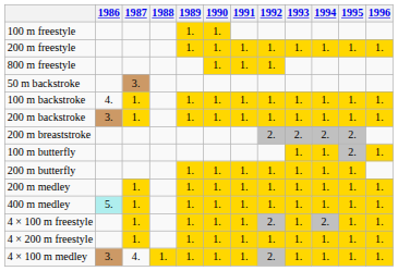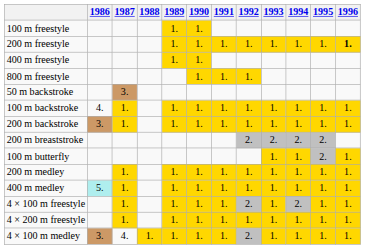 <table class="wikitable">
 <tr>
 <th></th>
 <th><a href='#'>1986</a></th>
 <th><a href='#'>1987</a></th>
 <th><a href='#'>1988</a></th>
 <th><a href='#'>1989</a></th>
 <th><a href='#'>1990</a></th>
 <th><a href='#'>1991</a></th>
 <th><a href='#'>1992</a></th>
 <th><a href='#'>1993</a></th>
 <th><a href='#'>1994</a></th>
 <th><a href='#'>1995</a></th>
 <th><a href='#'>1996</a></th>
 </tr>
 <tr>
 <td>100 m freestyle</td>
 <td></td>
 <td></td>
 <td></td>
 <td style="text-align:center; background:gold;">1.</td>
 <td style="text-align:center; background:gold;">1.</td>
 <td></td>
 <td></td>
 <td></td>
 <td></td>
 <td></td>
 <td></td>
 </tr>
 <tr>
 <td>200 m freestyle</td>
 <td></td>
 <td></td>
 <td></td>
 <td style="text-align:center; background:gold;">1.</td>
 <td style="text-align:center; background:gold;">1.</td>
 <td style="text-align:center; background:gold;">1.</td>
 <td style="text-align:center; background:gold;">1.</td>
 <td style="text-align:center; background:gold;">1.</td>
 <td style="text-align:center; background:gold;">1.</td>
 <td style="text-align:center; background:gold;">1.</td>
+<td style="text-align:center; background:gold;"><strong>1.</strong></td>
+</tr>
+<tr>
+<td>400 m freestyle</td>
+<td></td>
+<td></td>
+<td></td>
 <td style="text-align:center; background:gold;">1.</td>
+<td style="text-align:center; background:gold;">1.</td>
+<td></td>
+<td></td>
+<td></td>
+<td></td>
+<td></td>
+<td></td>
 </tr>
 <tr>
 <td>800 m freestyle</td>
 <td></td>
 <td></td>
 <td></td>
 <td></td>
 <td style="text-align:center; background:gold;">1.</td>
 <td style="text-align:center; background:gold;">1.</td>
 <td style="text-align:center; background:gold;">1.</td>
 <td></td>
 <td></td>
 <td></td>
 <td></td>
 </tr>
 <tr>
 <td>50 m backstroke</td>
 <td></td>
 <td style="text-align:center; background:#c96;">3.</td>
 <td></td>
 <td></td>
 <td></td>
 <td></td>
 <td></td>
 <td></td>
 <td></td>
 <td></td>
 <td></td>
 </tr>
 <tr>
 <td>100 m backstroke</td>
 <td style="text-align:center;">4.</td>
 <td style="text-align:center; background:gold;">1.</td>
 <td></td>
 <td style="text-align:center; background:gold;">1.</td>
 <td style="text-align:center; background:gold;">1.</td>
 <td style="text-align:center; background:gold;">1.</td>
 <td style="text-align:center; background:gold;">1.</td>
 <td style="text-align:center; background:gold;">1.</td>
 <td style="text-align:center; background:gold;">1.</td>
 <td style="text-align:center; background:gold;">1.</td>
 <td style="text-align:center; background:gold;">1.</td>
 </tr>
 <tr>
 <td>200 m backstroke</td>
 <td style="text-align:center; background:#c96;">3.</td>
 <td style="text-align:center; background:gold;">1.</td>
 <td></td>
 <td style="text-align:center; background:gold;">1.</td>
 <td style="text-align:center; background:gold;">1.</td>
 <td style="text-align:center; background:gold;">1.</td>
 <td style="text-align:center; background:gold;">1.</td>
 <td style="text-align:center; background:gold;">1.</td>
 <td style="text-align:center; background:gold;">1.</td>
 <td style="text-align:center; background:gold;">1.</td>
 <td style="text-align:center; background:gold;">1.</td>
 </tr>
 <tr>
 <td>200 m breaststroke</td>
 <td></td>
 <td></td>
 <td></td>
 <td></td>
 <td></td>
 <td></td>
 <td style="text-align:center; background:silver;">2.</td>
 <td style="text-align:center; background:silver;">2.</td>
 <td style="text-align:center; background:silver;">2.</td>
 <td style="text-align:center; background:silver;">2.</td>
 <td></td>
 </tr>
 <tr>
 <td>100 m butterfly</td>
 <td></td>
 <td></td>
 <td></td>
 <td></td>
 <td></td>
 <td></td>
 <td></td>
 <td style="text-align:center; background:gold;">1.</td>
 <td style="text-align:center; background:gold;">1.</td>
 <td style="text-align:center; background:silver;">2.</td>
 <td style="text-align:center; background:gold;">1.</td>
 </tr>
 <tr>
-<td>200 m butterfly</td>
-<td></td>
-<td></td>
-<td></td>
-<td style="text-align:center; background:gold;">1.</td>
-<td style="text-align:center; background:gold;">1.</td>
-<td style="text-align:center; background:gold;">1.</td>
-<td style="text-align:center; background:gold;">1.</td>
-<td style="text-align:center; background:gold;">1.</td>
-<td style="text-align:center; background:gold;">1.</td>
-<td style="text-align:center; background:gold;">1.</td>
-<td></td>
-</tr>
-<tr>
 <td>200 m medley</td>
 <td></td>
 <td style="text-align:center; background:gold;">1.</td>
 <td></td>
 <td style="text-align:center; background:gold;">1.</td>
 <td style="text-align:center; background:gold;">1.</td>
 <td style="text-align:center; background:gold;">1.</td>
 <td style="text-align:center; background:gold;">1.</td>
 <td style="text-align:center; background:gold;">1.</td>
 <td style="text-align:center; background:gold;">1.</td>
 <td style="text-align:center; background:gold;">1.</td>
 <td style="text-align:center; background:gold;">1.</td>
 </tr>
 <tr>
 <td>400 m medley</td>
 <td style="background: paleturquoise; text-align:center;">5.</td>
 <td style="text-align:center; background:gold;">1.</td>
 <td></td>
 <td style="text-align:center; background:gold;">1.</td>
 <td style="text-align:center; background:gold;">1.</td>
 <td style="text-align:center; background:gold;">1.</td>
 <td style="text-align:center; background:gold;">1.</td>
 <td style="text-align:center; background:gold;">1.</td>
 <td style="text-align:center; background:gold;">1.</td>
 <td style="text-align:center; background:gold;">1.</td>
 <td style="text-align:center; background:gold;">1.</td>
 </tr>
 <tr>
 <td>4 × 100 m freestyle</td>
 <td></td>
 <td style="text-align:center; background:gold;">1.</td>
 <td></td>
 <td style="text-align:center; background:gold;">1.</td>
 <td style="text-align:center; background:gold;">1.</td>
 <td style="text-align:center; background:gold;">1.</td>
 <td style="text-align:center; background:silver;">2.</td>
 <td style="text-align:center; background:gold;">1.</td>
 <td style="text-align:center; background:silver;">2.</td>
 <td style="text-align:center; background:gold;">1.</td>
 <td style="text-align:center; background:gold;">1.</td>
 </tr>
 <tr>
 <td>4 × 200 m freestyle</td>
 <td></td>
 <td style="text-align:center; background:gold;">1.</td>
 <td></td>
 <td style="text-align:center; background:gold;">1.</td>
 <td style="text-align:center; background:gold;">1.</td>
 <td style="text-align:center; background:gold;">1.</td>
 <td style="text-align:center; background:gold;">1.</td>
 <td style="text-align:center; background:gold;">1.</td>
 <td style="text-align:center; background:gold;">1.</td>
 <td style="text-align:center; background:gold;">1.</td>
 <td style="text-align:center; background:gold;">1.</td>
 </tr>
 <tr>
 <td>4 × 100 m medley</td>
 <td style="text-align:center; background:#c96;">3.</td>
 <td style="text-align:center;">4.</td>
 <td style="text-align:center; background:gold;">1.</td>
 <td style="text-align:center; background:gold;">1.</td>
 <td style="text-align:center; background:gold;">1.</td>
 <td style="text-align:center; background:gold;">1.</td>
 <td style="text-align:center; background:silver;">2.</td>
 <td style="text-align:center; background:gold;">1.</td>
 <td style="text-align:center; background:gold;">1.</td>
 <td style="text-align:center; background:gold;">1.</td>
 <td style="text-align:center; background:gold;">1.</td>
 </tr>
 </table>
